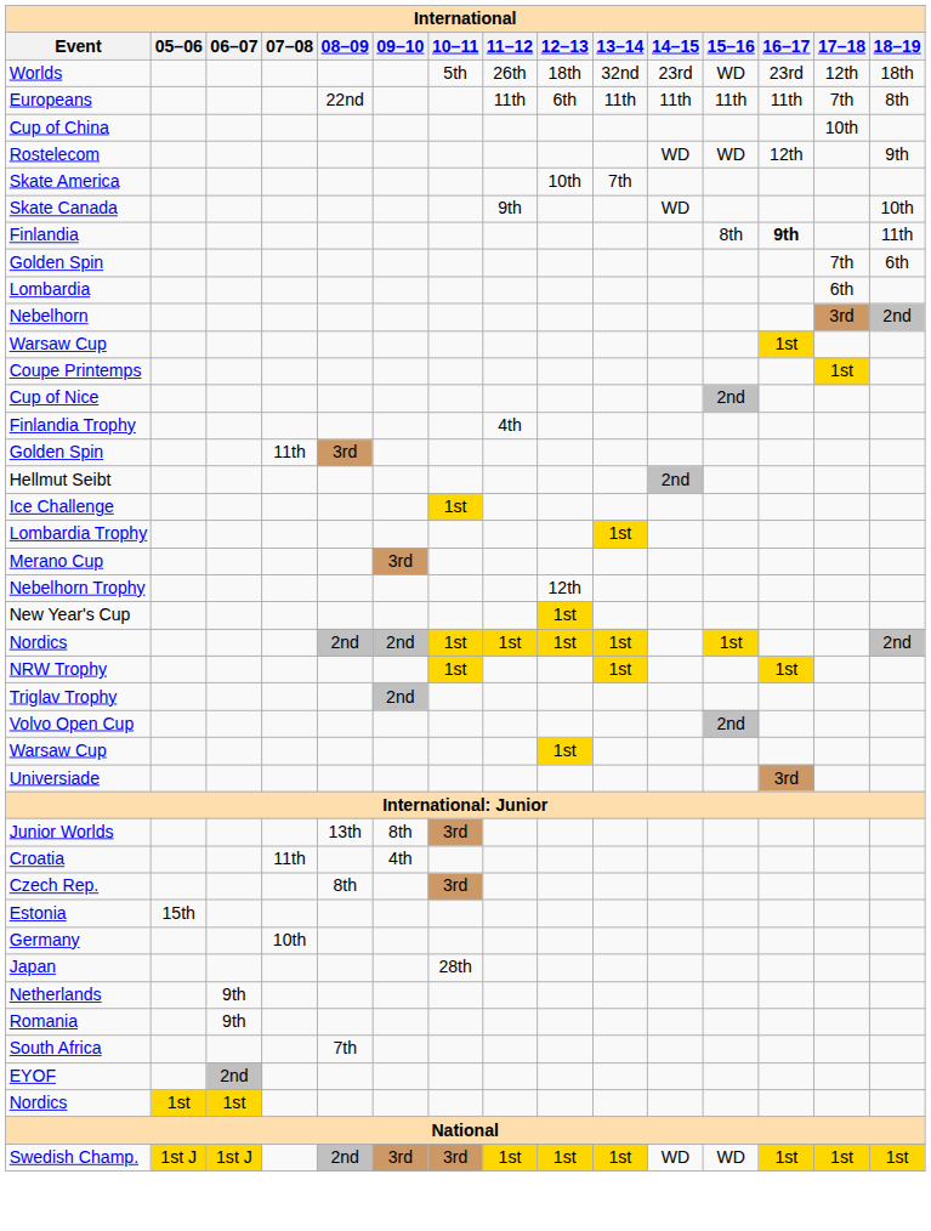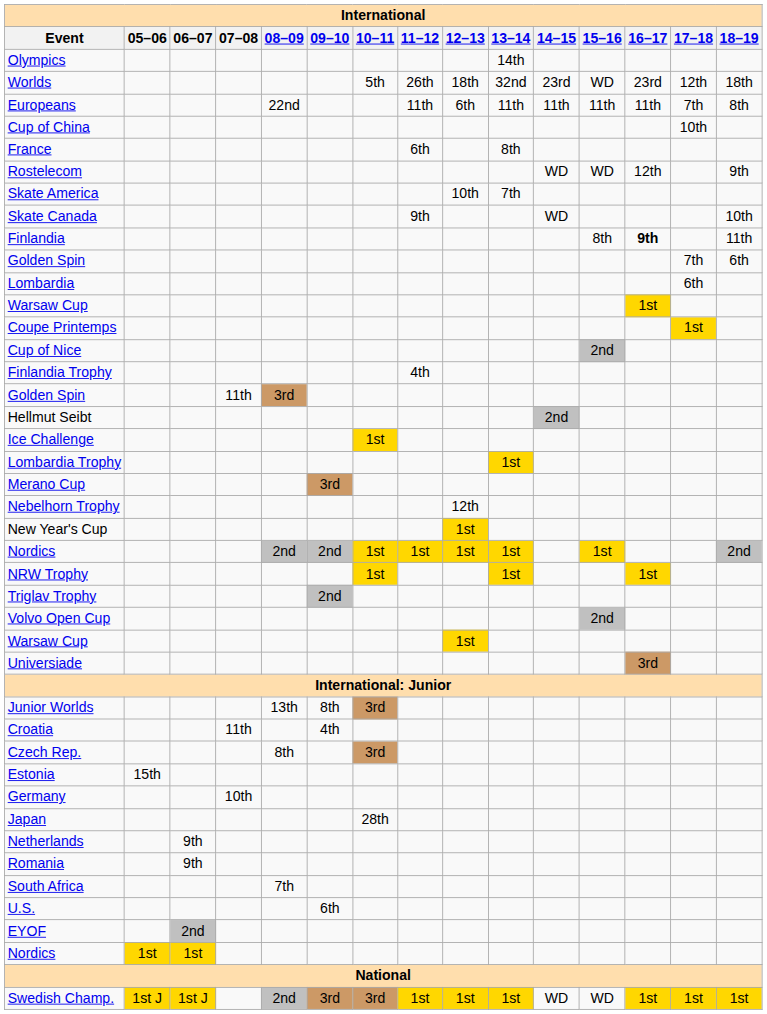 <table class="wikitable" style="text-align:center">
 <tr>
 <th colspan="15" style="background-color: #ffdead; " align="center">International</th>
 </tr>
 <tr>
 <th>Event</th>
 <th>05–06</th>
 <th>06–07</th>
 <th>07–08</th>
 <th><a href='#'>08–09</a></th>
 <th><a href='#'>09–10</a></th>
 <th><a href='#'>10–11</a></th>
 <th><a href='#'>11–12</a></th>
 <th><a href='#'>12–13</a></th>
 <th><a href='#'>13–14</a></th>
 <th><a href='#'>14–15</a></th>
 <th><a href='#'>15–16</a></th>
 <th><a href='#'>16–17</a></th>
 <th><a href='#'>17–18</a></th>
 <th><a href='#'>18–19</a></th>
+</tr>
+<tr>
+<td align=left><a href='#'>Olympics</a></td>
+<td></td>
+<td></td>
+<td></td>
+<td></td>
+<td></td>
+<td></td>
+<td></td>
+<td></td>
+<td>14th</td>
+<td></td>
+<td></td>
+<td></td>
+<td></td>
+<td></td>
 </tr>
 <tr>
 <td align=left><a href='#'>Worlds</a></td>
 <td></td>
 <td></td>
 <td></td>
 <td></td>
 <td></td>
 <td>5th</td>
 <td>26th</td>
 <td>18th</td>
 <td>32nd</td>
 <td>23rd</td>
 <td>WD</td>
 <td>23rd</td>
 <td>12th</td>
 <td>18th</td>
 </tr>
 <tr>
 <td align=left><a href='#'>Europeans</a></td>
 <td></td>
 <td></td>
 <td></td>
 <td>22nd</td>
 <td></td>
 <td></td>
 <td>11th</td>
 <td>6th</td>
 <td>11th</td>
 <td>11th</td>
 <td>11th</td>
 <td>11th</td>
 <td>7th</td>
 <td>8th</td>
 </tr>
 <tr>
 <td align=left> <a href='#'>Cup of China</a></td>
 <td></td>
 <td></td>
 <td></td>
 <td></td>
 <td></td>
 <td></td>
 <td></td>
 <td></td>
 <td></td>
 <td></td>
 <td></td>
 <td></td>
 <td>10th</td>
+<td></td>
+</tr>
+<tr>
+<td align=left> <a href='#'>France</a></td>
+<td></td>
+<td></td>
+<td></td>
+<td></td>
+<td></td>
+<td></td>
+<td>6th</td>
+<td></td>
+<td>8th</td>
+<td></td>
+<td></td>
+<td></td>
+<td></td>
 <td></td>
 </tr>
 <tr>
 <td align=left> <a href='#'>Rostelecom</a></td>
 <td></td>
 <td></td>
 <td></td>
 <td></td>
 <td></td>
 <td></td>
 <td></td>
 <td></td>
 <td></td>
 <td>WD</td>
 <td>WD</td>
 <td>12th</td>
 <td></td>
 <td>9th</td>
 </tr>
 <tr>
 <td align=left> <a href='#'>Skate America</a></td>
 <td></td>
 <td></td>
 <td></td>
 <td></td>
 <td></td>
 <td></td>
 <td></td>
 <td>10th</td>
 <td>7th</td>
 <td></td>
 <td></td>
 <td></td>
 <td></td>
 <td></td>
 </tr>
 <tr>
 <td align=left> <a href='#'>Skate Canada</a></td>
 <td></td>
 <td></td>
 <td></td>
 <td></td>
 <td></td>
 <td></td>
 <td>9th</td>
 <td></td>
 <td></td>
 <td>WD</td>
 <td></td>
 <td></td>
 <td></td>
 <td>10th</td>
 </tr>
 <tr>
 <td align=left> <a href='#'>Finlandia</a></td>
 <td></td>
 <td></td>
 <td></td>
 <td></td>
 <td></td>
 <td></td>
 <td></td>
 <td></td>
 <td></td>
 <td></td>
 <td>8th</td>
 <td><strong>9th</strong></td>
 <td></td>
 <td>11th</td>
 </tr>
 <tr>
 <td align=left> <a href='#'>Golden Spin</a></td>
 <td></td>
 <td></td>
 <td></td>
 <td></td>
 <td></td>
 <td></td>
 <td></td>
 <td></td>
 <td></td>
 <td></td>
 <td></td>
 <td></td>
 <td>7th</td>
 <td>6th</td>
 </tr>
 <tr>
 <td align=left> <a href='#'>Lombardia</a></td>
 <td></td>
 <td></td>
 <td></td>
 <td></td>
 <td></td>
 <td></td>
 <td></td>
 <td></td>
 <td></td>
 <td></td>
 <td></td>
 <td></td>
 <td>6th</td>
 <td></td>
-</tr>
-<tr>
-<td align=left> <a href='#'>Nebelhorn</a></td>
-<td></td>
-<td></td>
-<td></td>
-<td></td>
-<td></td>
-<td></td>
-<td></td>
-<td></td>
-<td></td>
-<td></td>
-<td></td>
-<td></td>
-<td bgcolor=cc9966>3rd</td>
-<td bgcolor=silver>2nd</td>
 </tr>
 <tr>
 <td align=left> <a href='#'>Warsaw Cup</a></td>
 <td></td>
 <td></td>
 <td></td>
 <td></td>
 <td></td>
 <td></td>
 <td></td>
 <td></td>
 <td></td>
 <td></td>
 <td></td>
 <td bgcolor=gold>1st</td>
 <td></td>
 <td></td>
 </tr>
 <tr>
 <td align=left><a href='#'>Coupe Printemps</a></td>
 <td></td>
 <td></td>
 <td></td>
 <td></td>
 <td></td>
 <td></td>
 <td></td>
 <td></td>
 <td></td>
 <td></td>
 <td></td>
 <td></td>
 <td bgcolor=gold>1st</td>
 <td></td>
 </tr>
 <tr>
 <td align=left><a href='#'>Cup of Nice</a></td>
 <td></td>
 <td></td>
 <td></td>
 <td></td>
 <td></td>
 <td></td>
 <td></td>
 <td></td>
 <td></td>
 <td></td>
 <td bgcolor=silver>2nd</td>
 <td></td>
 <td></td>
 <td></td>
 </tr>
 <tr>
 <td align=left><a href='#'>Finlandia Trophy</a></td>
 <td></td>
 <td></td>
 <td></td>
 <td></td>
 <td></td>
 <td></td>
 <td>4th</td>
 <td></td>
 <td></td>
 <td></td>
 <td></td>
 <td></td>
 <td></td>
 <td></td>
 </tr>
 <tr>
 <td align=left><a href='#'>Golden Spin</a></td>
 <td></td>
 <td></td>
 <td>11th</td>
 <td bgcolor=cc9966>3rd</td>
 <td></td>
 <td></td>
 <td></td>
 <td></td>
 <td></td>
 <td></td>
 <td></td>
 <td></td>
 <td></td>
 <td></td>
 </tr>
 <tr>
 <td align=left>Hellmut Seibt</td>
 <td></td>
 <td></td>
 <td></td>
 <td></td>
 <td></td>
 <td></td>
 <td></td>
 <td></td>
 <td></td>
 <td bgcolor=silver>2nd</td>
 <td></td>
 <td></td>
 <td></td>
 <td></td>
 </tr>
 <tr>
 <td align=left><a href='#'>Ice Challenge</a></td>
 <td></td>
 <td></td>
 <td></td>
 <td></td>
 <td></td>
 <td bgcolor=gold>1st</td>
 <td></td>
 <td></td>
 <td></td>
 <td></td>
 <td></td>
 <td></td>
 <td></td>
 <td></td>
 </tr>
 <tr>
 <td align=left><a href='#'>Lombardia Trophy</a></td>
 <td></td>
 <td></td>
 <td></td>
 <td></td>
 <td></td>
 <td></td>
 <td></td>
 <td></td>
 <td bgcolor=gold>1st</td>
 <td></td>
 <td></td>
 <td></td>
 <td></td>
 <td></td>
 </tr>
 <tr>
 <td align=left><a href='#'>Merano Cup</a></td>
 <td></td>
 <td></td>
 <td></td>
 <td></td>
 <td bgcolor=cc9966>3rd</td>
 <td></td>
 <td></td>
 <td></td>
 <td></td>
 <td></td>
 <td></td>
 <td></td>
 <td></td>
 <td></td>
 </tr>
 <tr>
 <td align=left><a href='#'>Nebelhorn Trophy</a></td>
 <td></td>
 <td></td>
 <td></td>
 <td></td>
 <td></td>
 <td></td>
 <td></td>
 <td>12th</td>
 <td></td>
 <td></td>
 <td></td>
 <td></td>
 <td></td>
 <td></td>
 </tr>
 <tr>
 <td align=left>New Year's Cup</td>
 <td></td>
 <td></td>
 <td></td>
 <td></td>
 <td></td>
 <td></td>
 <td></td>
 <td bgcolor=gold>1st</td>
 <td></td>
 <td></td>
 <td></td>
 <td></td>
 <td></td>
 <td></td>
 </tr>
 <tr>
 <td align=left><a href='#'>Nordics</a></td>
 <td></td>
 <td></td>
 <td></td>
 <td bgcolor=silver>2nd</td>
 <td bgcolor=silver>2nd</td>
 <td bgcolor=gold>1st</td>
 <td bgcolor=gold>1st</td>
 <td bgcolor=gold>1st</td>
 <td bgcolor=gold>1st</td>
 <td></td>
 <td bgcolor=gold>1st</td>
 <td></td>
 <td></td>
 <td bgcolor=silver>2nd</td>
 </tr>
 <tr>
 <td align=left><a href='#'>NRW Trophy</a></td>
 <td></td>
 <td></td>
 <td></td>
 <td></td>
 <td></td>
 <td bgcolor=gold>1st</td>
 <td></td>
 <td></td>
 <td bgcolor=gold>1st</td>
 <td></td>
 <td></td>
 <td bgcolor=gold>1st</td>
 <td></td>
 <td></td>
 </tr>
 <tr>
 <td align=left><a href='#'>Triglav Trophy</a></td>
 <td></td>
 <td></td>
 <td></td>
 <td></td>
 <td bgcolor=silver>2nd</td>
 <td></td>
 <td></td>
 <td></td>
 <td></td>
 <td></td>
 <td></td>
 <td></td>
 <td></td>
 <td></td>
 </tr>
 <tr>
 <td align=left><a href='#'>Volvo Open Cup</a></td>
 <td></td>
 <td></td>
 <td></td>
 <td></td>
 <td></td>
 <td></td>
 <td></td>
 <td></td>
 <td></td>
 <td></td>
 <td bgcolor=silver>2nd</td>
 <td></td>
 <td></td>
 <td></td>
 </tr>
 <tr>
 <td align=left><a href='#'>Warsaw Cup</a></td>
 <td></td>
 <td></td>
 <td></td>
 <td></td>
 <td></td>
 <td></td>
 <td></td>
 <td bgcolor=gold>1st</td>
 <td></td>
 <td></td>
 <td></td>
 <td></td>
 <td></td>
 <td></td>
 </tr>
 <tr>
 <td align=left><a href='#'>Universiade</a></td>
 <td></td>
 <td></td>
 <td></td>
 <td></td>
 <td></td>
 <td></td>
 <td></td>
 <td></td>
 <td></td>
 <td></td>
 <td></td>
 <td bgcolor=cc9966>3rd</td>
 <td></td>
 <td></td>
 </tr>
 <tr>
 <th colspan="15" style="background-color: #ffdead; " align="center">International: Junior</th>
 </tr>
 <tr>
 <td align=left><a href='#'>Junior Worlds</a></td>
 <td></td>
 <td></td>
 <td></td>
 <td>13th</td>
 <td>8th</td>
 <td bgcolor=cc9966>3rd</td>
 <td></td>
 <td></td>
 <td></td>
 <td></td>
 <td></td>
 <td></td>
 <td></td>
 <td></td>
 </tr>
 <tr>
 <td align=left> <a href='#'>Croatia</a></td>
 <td></td>
 <td></td>
 <td>11th</td>
 <td></td>
 <td>4th</td>
 <td></td>
 <td></td>
 <td></td>
 <td></td>
 <td></td>
 <td></td>
 <td></td>
 <td></td>
 <td></td>
 </tr>
 <tr>
 <td align=left> <a href='#'>Czech Rep.</a></td>
 <td></td>
 <td></td>
 <td></td>
 <td>8th</td>
 <td></td>
 <td bgcolor=cc9966>3rd</td>
 <td></td>
 <td></td>
 <td></td>
 <td></td>
 <td></td>
 <td></td>
 <td></td>
 <td></td>
 </tr>
 <tr>
 <td align=left> <a href='#'>Estonia</a></td>
 <td>15th</td>
 <td></td>
 <td></td>
 <td></td>
 <td></td>
 <td></td>
 <td></td>
 <td></td>
 <td></td>
 <td></td>
 <td></td>
 <td></td>
 <td></td>
 <td></td>
 </tr>
 <tr>
 <td align=left> <a href='#'>Germany</a></td>
 <td></td>
 <td></td>
 <td>10th</td>
 <td></td>
 <td></td>
 <td></td>
 <td></td>
 <td></td>
 <td></td>
 <td></td>
 <td></td>
 <td></td>
 <td></td>
 <td></td>
 </tr>
 <tr>
 <td align=left> <a href='#'>Japan</a></td>
 <td></td>
 <td></td>
 <td></td>
 <td></td>
 <td></td>
 <td>28th</td>
 <td></td>
 <td></td>
 <td></td>
 <td></td>
 <td></td>
 <td></td>
 <td></td>
 <td></td>
 </tr>
 <tr>
 <td align=left> <a href='#'>Netherlands</a></td>
 <td></td>
 <td>9th</td>
 <td></td>
 <td></td>
 <td></td>
 <td></td>
 <td></td>
 <td></td>
 <td></td>
 <td></td>
 <td></td>
 <td></td>
 <td></td>
 <td></td>
 </tr>
 <tr>
 <td align=left> <a href='#'>Romania</a></td>
 <td></td>
 <td>9th</td>
 <td></td>
 <td></td>
 <td></td>
 <td></td>
 <td></td>
 <td></td>
 <td></td>
 <td></td>
 <td></td>
 <td></td>
 <td></td>
 <td></td>
 </tr>
 <tr>
 <td align=left> <a href='#'>South Africa</a></td>
 <td></td>
 <td></td>
 <td></td>
 <td>7th</td>
 <td></td>
 <td></td>
 <td></td>
 <td></td>
 <td></td>
 <td></td>
 <td></td>
 <td></td>
 <td></td>
 <td></td>
 </tr>
 <tr>
+<td align=left> <a href='#'>U.S.</a></td>
+<td></td>
+<td></td>
+<td></td>
+<td></td>
+<td>6th</td>
+<td></td>
+<td></td>
+<td></td>
+<td></td>
+<td></td>
+<td></td>
+<td></td>
+<td></td>
+<td></td>
+</tr>
+<tr>
 <td align=left><a href='#'>EYOF</a></td>
 <td></td>
 <td bgcolor=silver>2nd</td>
 <td></td>
 <td></td>
 <td></td>
 <td></td>
 <td></td>
 <td></td>
 <td></td>
 <td></td>
 <td></td>
 <td></td>
 <td></td>
 <td></td>
 </tr>
 <tr>
 <td align=left><a href='#'>Nordics</a></td>
 <td bgcolor="gold">1st</td>
 <td bgcolor=gold>1st</td>
 <td></td>
 <td></td>
 <td></td>
 <td></td>
 <td></td>
 <td></td>
 <td></td>
 <td></td>
 <td></td>
 <td></td>
 <td></td>
 <td></td>
 </tr>
 <tr>
 <th colspan="15" style="background-color: #ffdead; " align="center">National</th>
 </tr>
 <tr>
 <td align="left"><a href='#'>Swedish Champ.</a></td>
 <td bgcolor="gold">1st J</td>
 <td bgcolor="gold">1st J</td>
 <td></td>
 <td bgcolor="silver">2nd</td>
 <td bgcolor="cc9966">3rd</td>
 <td bgcolor="cc9966">3rd</td>
 <td bgcolor="gold">1st</td>
 <td bgcolor="gold">1st</td>
 <td bgcolor="gold">1st</td>
 <td>WD</td>
 <td>WD</td>
 <td bgcolor="gold">1st</td>
 <td bgcolor="gold">1st</td>
 <td bgcolor="gold">1st</td>
 </tr>
 </table>
